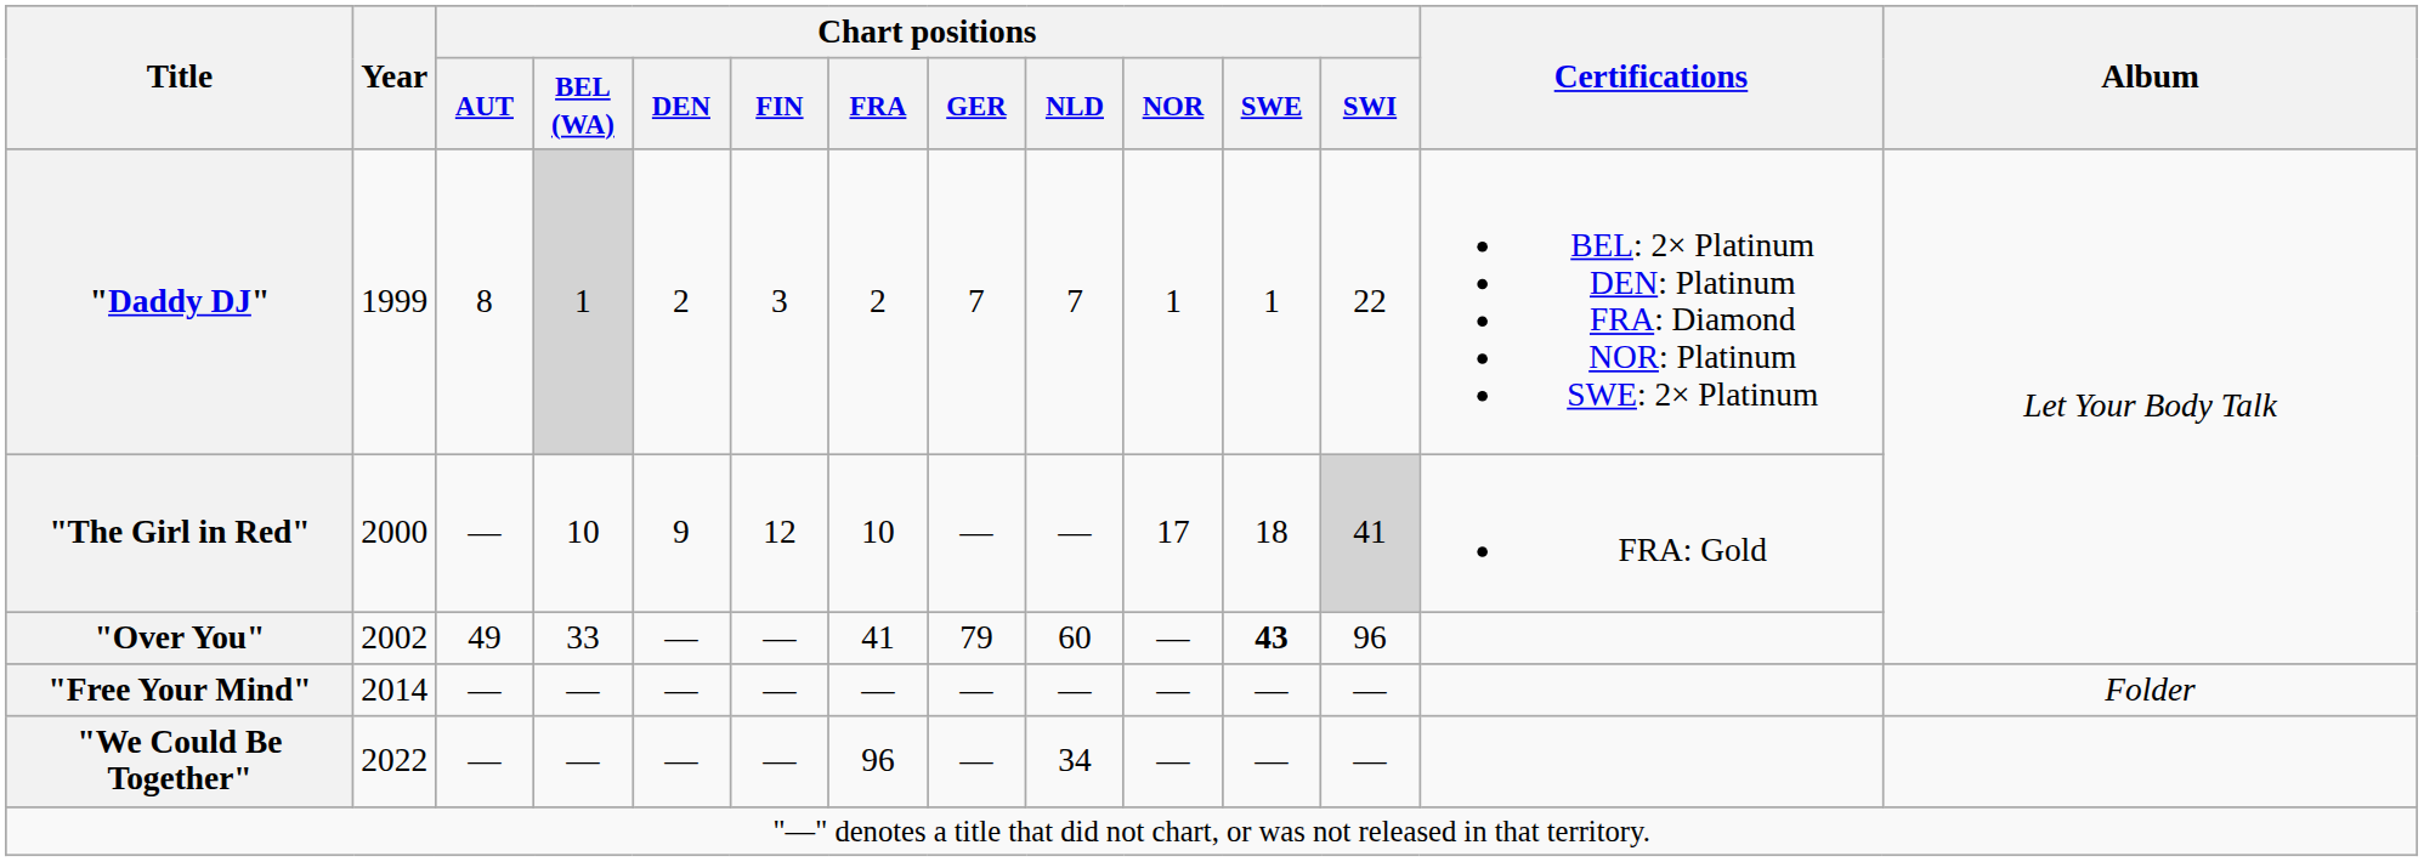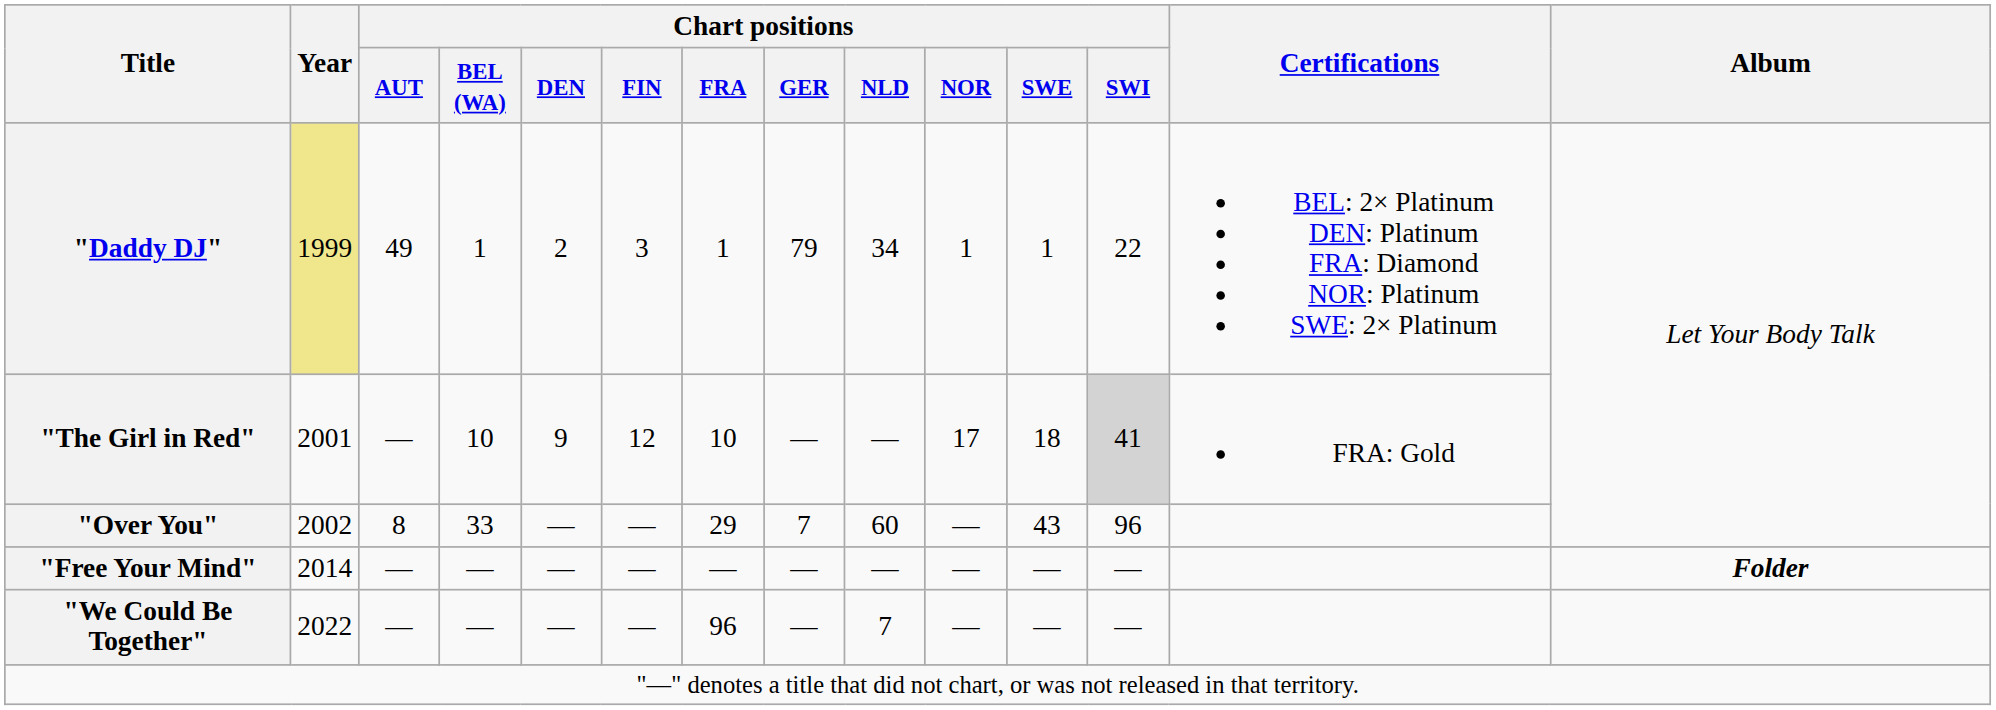 <table class="wikitable plainrowheaders" style="text-align:center;">
 <tr>
 <th width="160" rowspan="2">Title</th>
 <th width="28" rowspan="2">Year</th>
 <th colspan="10">Chart positions</th>
 <th scope="col" rowspan="2" style="width:13.5em;"><a href='#'>Certifications</a></th>
 <th width="250" rowspan="2">Album</th>
 </tr>
 <tr>
 <th width="40"><small><a href='#'>AUT</a></small><br></th>
 <th width="40"><small><a href='#'>BEL (WA)</a></small><br></th>
 <th width="40"><small><a href='#'>DEN</a></small><br></th>
 <th width="40"><small><a href='#'>FIN</a></small><br></th>
 <th width="40"><small><a href='#'>FRA</a></small><br></th>
 <th width="40"><small><a href='#'>GER</a></small></th>
 <th width="40"><small><a href='#'>NLD</a></small><br></th>
 <th width="40"><small><a href='#'>NOR</a></small><br></th>
 <th width="40"><small><a href='#'>SWE</a></small><br></th>
 <th width="40"><small><a href='#'>SWI</a></small><br></th>
 </tr>
 <tr>
 <th scope="row">"<a href='#'>Daddy DJ</a>"</th>
-<td>1999</td>
-<td>8</td>
-<td style="background: lightgrey;">1</td>
+<td style="background: khaki;">1999</td>
+<td>49</td>
+<td>1</td>
 <td>2</td>
 <td>3</td>
-<td>2</td>
-<td>7</td>
-<td>7</td>
+<td>1</td>
+<td>79</td>
+<td>34</td>
 <td>1</td>
 <td>1</td>
 <td>22</td>
 <td><br><ul><li><a href='#'>BEL</a>: 2× Platinum</li><li><a href='#'>DEN</a>: Platinum</li><li><a href='#'>FRA</a>: Diamond</li><li><a href='#'>NOR</a>: Platinum</li><li><a href='#'>SWE</a>: 2× Platinum</li></ul></td>
 <td rowspan="3"><em>Let Your Body Talk</em></td>
 </tr>
 <tr>
 <th scope="row">"The Girl in Red"</th>
-<td>2000</td>
+<td>2001</td>
 <td>—</td>
 <td>10</td>
 <td>9</td>
 <td>12</td>
 <td>10</td>
 <td>—</td>
 <td>—</td>
 <td>17</td>
 <td>18</td>
 <td style="background: lightgrey;">41</td>
 <td><br><ul><li>FRA: Gold</li></ul></td>
 </tr>
 <tr>
 <th scope="row">"Over You"</th>
 <td>2002</td>
-<td>49</td>
+<td>8</td>
 <td>33</td>
 <td>—</td>
 <td>—</td>
-<td>41</td>
-<td>79</td>
+<td>29</td>
+<td>7</td>
 <td>60</td>
 <td>—</td>
-<td><strong>43</strong></td>
+<td>43</td>
 <td>96</td>
 <td></td>
 </tr>
 <tr>
 <th scope="row">"Free Your Mind"</th>
 <td>2014</td>
 <td>—</td>
 <td>—</td>
 <td>—</td>
 <td>—</td>
 <td>—</td>
 <td>—</td>
 <td>—</td>
 <td>—</td>
 <td>—</td>
 <td>—</td>
 <td></td>
-<td><em>Folder</em></td>
+<td><strong><em>Folder</em></strong></td>
 </tr>
 <tr>
 <th scope="row">"We Could Be Together"<br></th>
 <td>2022</td>
 <td>—</td>
 <td>—</td>
 <td>—</td>
 <td>—</td>
 <td>96</td>
 <td>—</td>
-<td>34</td>
+<td>7</td>
 <td>—</td>
 <td>—</td>
 <td>—</td>
 <td></td>
 <td></td>
 </tr>
 <tr>
 <td align="center" colspan="15" style="font-size:90%">"—" denotes a title that did not chart, or was not released in that territory.</td>
 </tr>
 </table>
